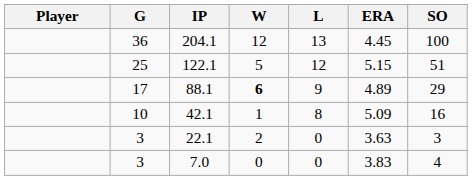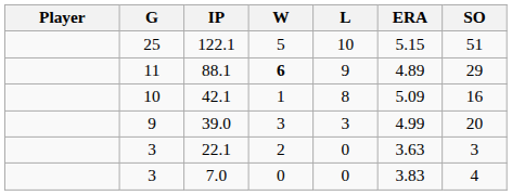 <table class="wikitable sortable">
 <tr>
 <th bgcolor="#DDDDFF" width="16%">Player</th>
 <th bgcolor="#DDDDFF" width="9%">G</th>
 <th bgcolor="#DDDDFF" width="9%">IP</th>
 <th bgcolor="#DDDDFF" width="9%">W</th>
 <th bgcolor="#DDDDFF" width="9%">L</th>
 <th bgcolor="#DDDDFF" width="9%">ERA</th>
 <th bgcolor="#DDDDFF" width="9%">SO</th>
 </tr>
 <tr align="center">
 <td></td>
-<td>36</td>
-<td>204.1</td>
-<td>12</td>
-<td>13</td>
-<td>4.45</td>
-<td>100</td>
-</tr>
-<tr align="center">
-<td></td>
 <td>25</td>
 <td>122.1</td>
 <td>5</td>
-<td>12</td>
+<td>10</td>
 <td>5.15</td>
 <td>51</td>
 </tr>
 <tr align="center">
 <td></td>
-<td>17</td>
+<td>11</td>
 <td>88.1</td>
 <td><strong>6</strong></td>
 <td>9</td>
 <td>4.89</td>
 <td>29</td>
 </tr>
 <tr align="center">
 <td></td>
 <td>10</td>
 <td>42.1</td>
 <td>1</td>
 <td>8</td>
 <td>5.09</td>
 <td>16</td>
+</tr>
+<tr align="center">
+<td></td>
+<td>9</td>
+<td>39.0</td>
+<td>3</td>
+<td>3</td>
+<td>4.99</td>
+<td>20</td>
 </tr>
 <tr align="center">
 <td></td>
 <td>3</td>
 <td>22.1</td>
 <td>2</td>
 <td>0</td>
 <td>3.63</td>
 <td>3</td>
 </tr>
 <tr align="center">
 <td></td>
 <td>3</td>
 <td>7.0</td>
 <td>0</td>
 <td>0</td>
 <td>3.83</td>
 <td>4</td>
 </tr>
 </table>
